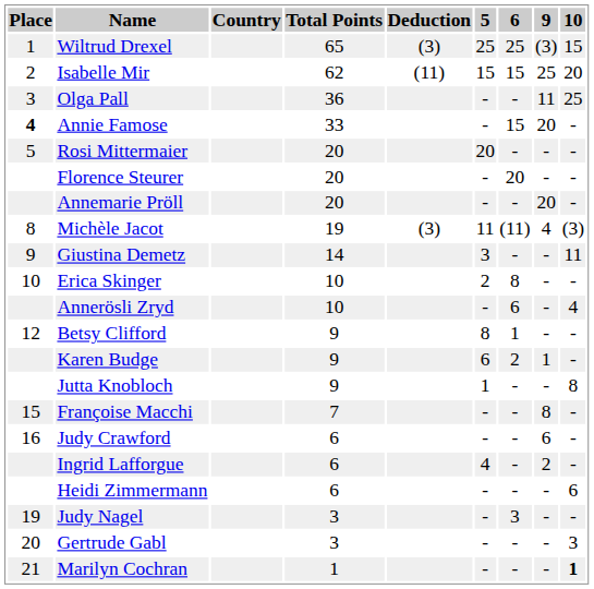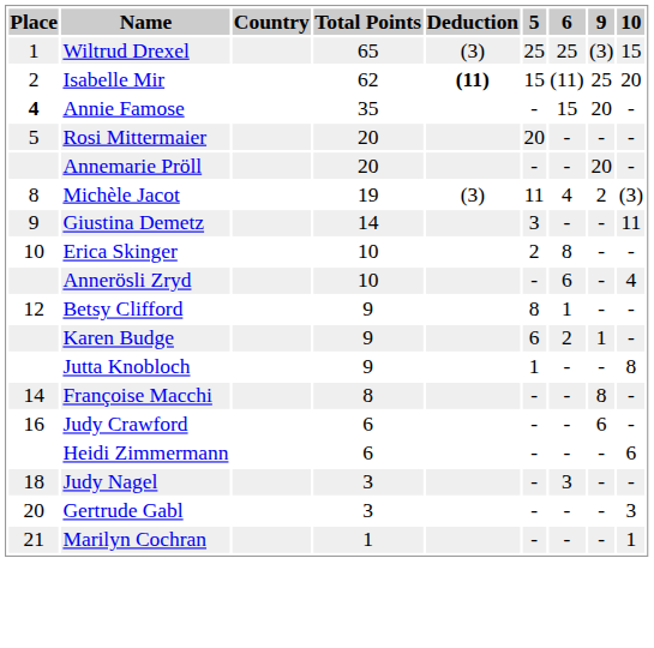 <table border="0" style="border: 1px solid #999; background-color:#FFFFFF; text-align:center">
 <tr align="center" bgcolor="#CCCCCC">
 <th>Place</th>
 <th>Name</th>
 <th>Country</th>
 <th>Total Points</th>
 <th>Deduction</th>
 <th>5</th>
 <th>6</th>
 <th>9</th>
 <th>10</th>
 </tr>
 <tr bgcolor="#EFEFEF">
 <td>1</td>
 <td align="left"><a href='#'>Wiltrud Drexel</a></td>
 <td align="left"></td>
 <td>65</td>
 <td>(3)</td>
 <td>25</td>
 <td>25</td>
 <td>(3)</td>
 <td>15</td>
 </tr>
 <tr>
 <td>2</td>
 <td align="left"><a href='#'>Isabelle Mir</a></td>
 <td align="left"></td>
 <td>62</td>
+<td><strong>(11)</strong></td>
+<td>15</td>
 <td>(11)</td>
-<td>15</td>
-<td>15</td>
 <td>25</td>
 <td>20</td>
-</tr>
-<tr bgcolor="#EFEFEF">
-<td>3</td>
-<td align="left"><a href='#'>Olga Pall</a></td>
-<td align="left"></td>
-<td>36</td>
-<td></td>
-<td>-</td>
-<td>-</td>
-<td>11</td>
-<td>25</td>
 </tr>
 <tr>
 <td><strong>4</strong></td>
 <td align="left"><a href='#'>Annie Famose</a></td>
 <td align="left"></td>
-<td>33</td>
+<td>35</td>
 <td></td>
 <td>-</td>
 <td>15</td>
 <td>20</td>
 <td>-</td>
 </tr>
 <tr bgcolor="#EFEFEF">
 <td>5</td>
 <td align="left"><a href='#'>Rosi Mittermaier</a></td>
 <td align="left"></td>
 <td>20</td>
 <td></td>
 <td>20</td>
 <td>-</td>
-<td>-</td>
-<td>-</td>
-</tr>
-<tr>
-<td></td>
-<td align="left"><a href='#'>Florence Steurer</a></td>
-<td align="left"></td>
-<td>20</td>
-<td></td>
-<td>-</td>
-<td>20</td>
 <td>-</td>
 <td>-</td>
 </tr>
 <tr bgcolor="#EFEFEF">
 <td></td>
 <td align="left"><a href='#'>Annemarie Pröll</a></td>
 <td align="left"></td>
 <td>20</td>
 <td></td>
 <td>-</td>
 <td>-</td>
 <td>20</td>
 <td>-</td>
 </tr>
 <tr>
 <td>8</td>
 <td align="left"><a href='#'>Michèle Jacot</a></td>
 <td align="left"></td>
 <td>19</td>
 <td>(3)</td>
 <td>11</td>
-<td>(11)</td>
 <td>4</td>
+<td>2</td>
 <td>(3)</td>
 </tr>
 <tr bgcolor="#EFEFEF">
 <td>9</td>
 <td align="left"><a href='#'>Giustina Demetz</a></td>
 <td align="left"></td>
 <td>14</td>
 <td></td>
 <td>3</td>
 <td>-</td>
 <td>-</td>
 <td>11</td>
 </tr>
 <tr>
 <td>10</td>
 <td align="left"><a href='#'>Erica Skinger</a></td>
 <td align="left"></td>
 <td>10</td>
 <td></td>
 <td>2</td>
 <td>8</td>
 <td>-</td>
 <td>-</td>
 </tr>
 <tr bgcolor="#EFEFEF">
 <td></td>
 <td align="left"><a href='#'>Annerösli Zryd</a></td>
 <td align="left"></td>
 <td>10</td>
 <td></td>
 <td>-</td>
 <td>6</td>
 <td>-</td>
 <td>4</td>
 </tr>
 <tr>
 <td>12</td>
 <td align="left"><a href='#'>Betsy Clifford</a></td>
 <td align="left"></td>
 <td>9</td>
 <td></td>
 <td>8</td>
 <td>1</td>
 <td>-</td>
 <td>-</td>
 </tr>
 <tr bgcolor="#EFEFEF">
 <td></td>
 <td align="left"><a href='#'>Karen Budge</a></td>
 <td align="left"></td>
 <td>9</td>
 <td></td>
 <td>6</td>
 <td>2</td>
 <td>1</td>
 <td>-</td>
 </tr>
 <tr>
 <td></td>
 <td align="left"><a href='#'>Jutta Knobloch</a></td>
 <td align="left"></td>
 <td>9</td>
 <td></td>
 <td>1</td>
 <td>-</td>
 <td>-</td>
 <td>8</td>
 </tr>
 <tr bgcolor="#EFEFEF">
-<td>15</td>
+<td>14</td>
 <td align="left"><a href='#'>Françoise Macchi</a></td>
 <td align="left"></td>
-<td>7</td>
+<td>8</td>
 <td></td>
 <td>-</td>
 <td>-</td>
 <td>8</td>
 <td>-</td>
 </tr>
 <tr>
 <td>16</td>
 <td align="left"><a href='#'>Judy Crawford</a></td>
 <td align="left"></td>
 <td>6</td>
 <td></td>
 <td>-</td>
 <td>-</td>
 <td>6</td>
 <td>-</td>
 </tr>
-<tr bgcolor="#EFEFEF">
-<td></td>
-<td align="left"><a href='#'>Ingrid Lafforgue</a></td>
-<td align="left"></td>
-<td>6</td>
-<td></td>
-<td>4</td>
-<td>-</td>
-<td>2</td>
-<td>-</td>
-</tr>
 <tr>
 <td></td>
 <td align="left"><a href='#'>Heidi Zimmermann</a></td>
 <td align="left"></td>
 <td>6</td>
 <td></td>
 <td>-</td>
 <td>-</td>
 <td>-</td>
 <td>6</td>
 </tr>
 <tr bgcolor="#EFEFEF">
-<td>19</td>
+<td>18</td>
 <td align="left"><a href='#'>Judy Nagel</a></td>
 <td align="left"></td>
 <td>3</td>
 <td></td>
 <td>-</td>
 <td>3</td>
 <td>-</td>
 <td>-</td>
 </tr>
 <tr>
 <td>20</td>
 <td align="left"><a href='#'>Gertrude Gabl</a></td>
 <td align="left"></td>
 <td>3</td>
 <td></td>
 <td>-</td>
 <td>-</td>
 <td>-</td>
 <td>3</td>
 </tr>
 <tr bgcolor="#EFEFEF">
 <td>21</td>
 <td align="left"><a href='#'>Marilyn Cochran</a></td>
 <td align="left"></td>
 <td>1</td>
 <td></td>
 <td>-</td>
 <td>-</td>
 <td>-</td>
-<td><strong>1</strong></td>
+<td>1</td>
 </tr>
 </table>
